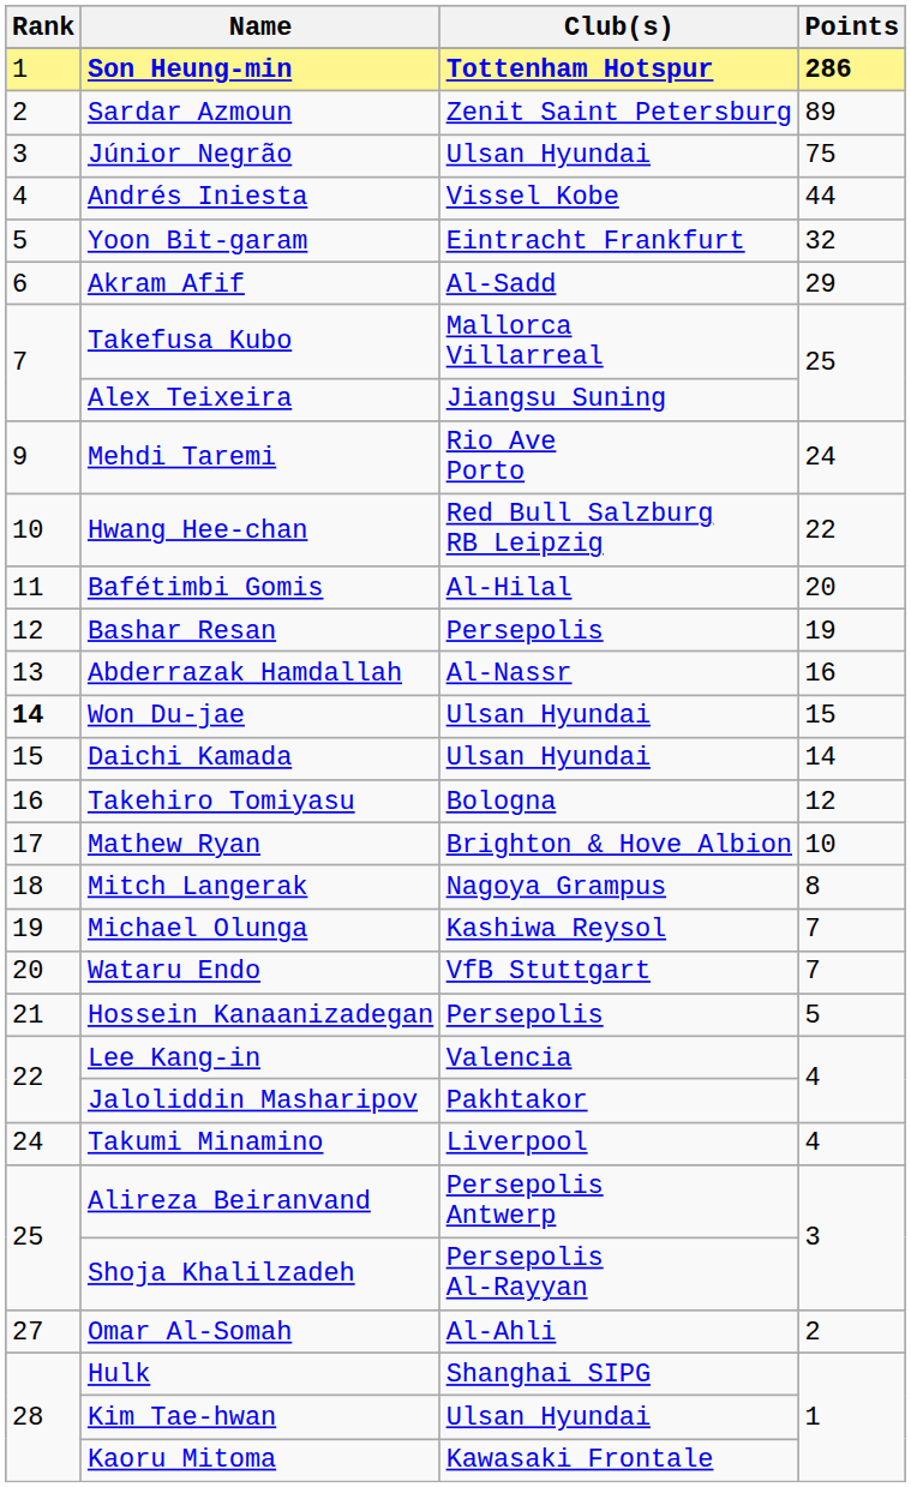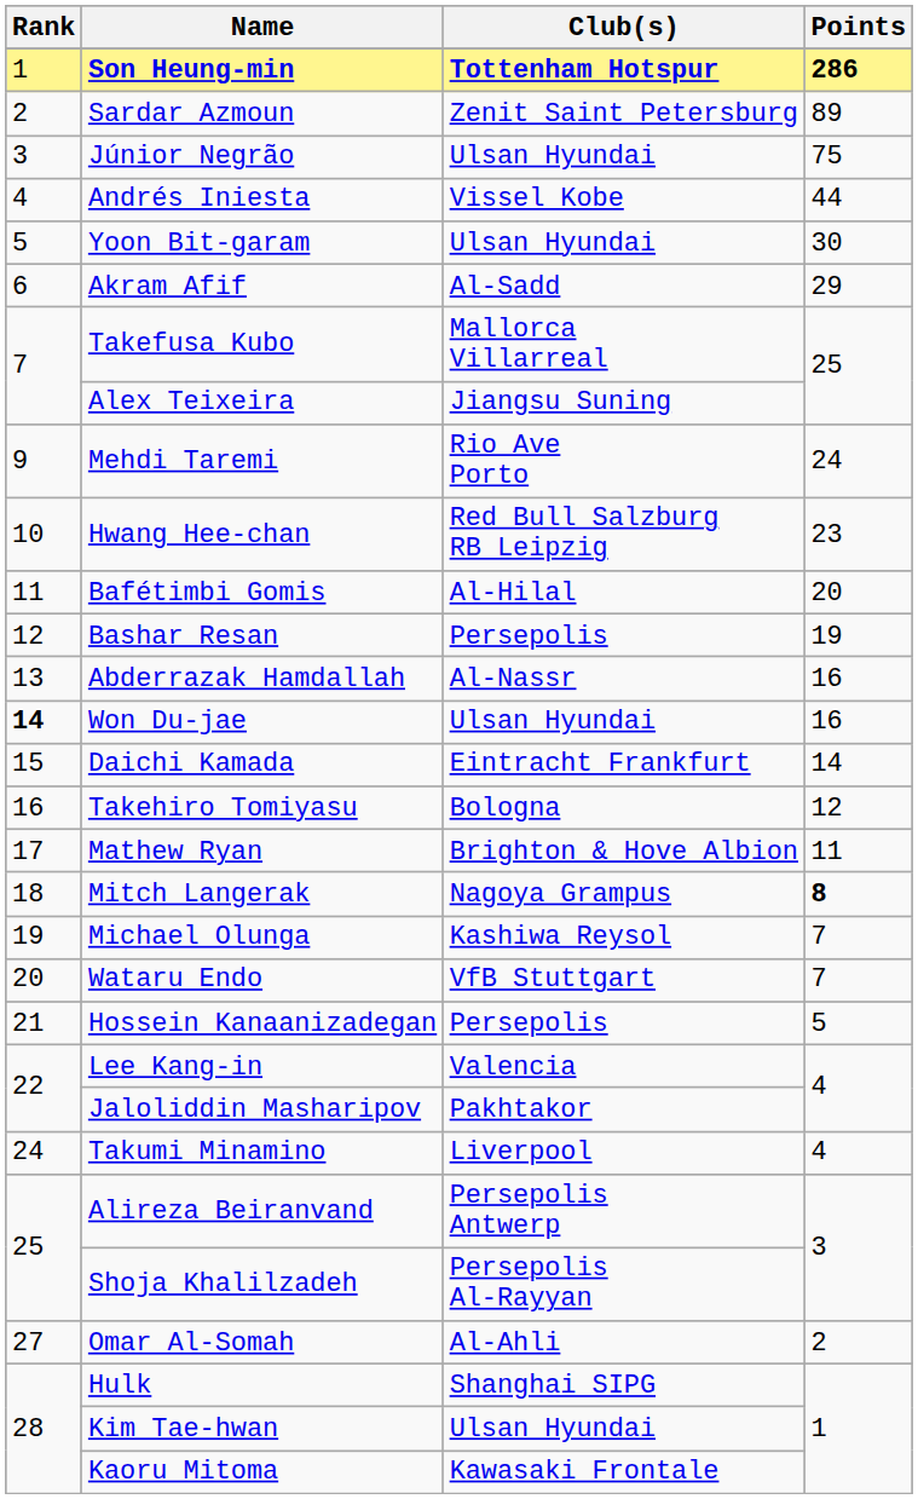 <table class="wikitable">
 <tr>
 <th>Rank</th>
 <th>Name</th>
 <th>Club(s)</th>
 <th>Points</th>
 </tr>
 <tr>
 </tr>
 <tr bgcolor="#FFF68F">
 <td>1</td>
 <td>  <strong><a href='#'>Son Heung-min</a> </strong></td>
 <td>  <strong><a href='#'>Tottenham Hotspur</a> </strong></td>
 <td><strong>286 </strong></td>
 </tr>
 <tr>
 <td>2</td>
 <td> <a href='#'>Sardar Azmoun</a></td>
 <td> <a href='#'>Zenit Saint Petersburg</a></td>
 <td>89</td>
 </tr>
 <tr>
 <td>3</td>
 <td> <a href='#'>Júnior Negrão</a></td>
 <td> <a href='#'>Ulsan Hyundai</a></td>
 <td>75</td>
 </tr>
 <tr>
 <td>4</td>
 <td> <a href='#'>Andrés Iniesta</a></td>
 <td> <a href='#'>Vissel Kobe</a></td>
 <td>44</td>
 </tr>
 <tr>
 <td>5</td>
 <td> <a href='#'>Yoon Bit-garam</a></td>
-<td> <a href='#'>Eintracht Frankfurt</a></td>
-<td>32</td>
+<td> <a href='#'>Ulsan Hyundai</a></td>
+<td>30</td>
 </tr>
 <tr>
 <td>6</td>
 <td> <a href='#'>Akram Afif</a></td>
 <td> <a href='#'>Al-Sadd</a></td>
 <td>29</td>
 </tr>
 <tr>
 <td rowspan="2">7</td>
 <td> <a href='#'>Takefusa Kubo</a></td>
 <td> <a href='#'>Mallorca</a><br> <a href='#'>Villarreal</a></td>
 <td rowspan="2">25</td>
 </tr>
 <tr>
 <td> <a href='#'>Alex Teixeira</a></td>
 <td> <a href='#'>Jiangsu Suning</a></td>
 </tr>
 <tr>
 <td>9</td>
 <td> <a href='#'>Mehdi Taremi</a></td>
 <td> <a href='#'>Rio Ave</a><br> <a href='#'>Porto</a></td>
 <td>24</td>
 </tr>
 <tr>
 <td>10</td>
 <td> <a href='#'>Hwang Hee-chan</a></td>
 <td> <a href='#'>Red Bull Salzburg</a><br> <a href='#'>RB Leipzig</a></td>
-<td>22</td>
+<td>23</td>
 </tr>
 <tr>
 <td>11</td>
 <td> <a href='#'>Bafétimbi Gomis</a></td>
 <td> <a href='#'>Al-Hilal</a></td>
 <td>20</td>
 </tr>
 <tr>
 <td>12</td>
 <td> <a href='#'>Bashar Resan</a></td>
 <td> <a href='#'>Persepolis</a></td>
 <td>19</td>
 </tr>
 <tr>
 <td>13</td>
 <td> <a href='#'>Abderrazak Hamdallah</a></td>
 <td> <a href='#'>Al-Nassr</a></td>
 <td>16</td>
 </tr>
 <tr>
 <td><strong>14</strong></td>
 <td> <a href='#'>Won Du-jae</a></td>
 <td> <a href='#'>Ulsan Hyundai</a></td>
-<td>15</td>
+<td>16</td>
 </tr>
 <tr>
 <td>15</td>
 <td> <a href='#'>Daichi Kamada</a></td>
-<td> <a href='#'>Ulsan Hyundai</a></td>
+<td> <a href='#'>Eintracht Frankfurt</a></td>
 <td>14</td>
 </tr>
 <tr>
 <td>16</td>
 <td> <a href='#'>Takehiro Tomiyasu</a></td>
 <td> <a href='#'>Bologna</a></td>
 <td>12</td>
 </tr>
 <tr>
 <td>17</td>
 <td> <a href='#'>Mathew Ryan</a></td>
 <td> <a href='#'>Brighton & Hove Albion</a></td>
-<td>10</td>
+<td>11</td>
 </tr>
 <tr>
 <td>18</td>
 <td> <a href='#'>Mitch Langerak</a></td>
 <td> <a href='#'>Nagoya Grampus</a></td>
-<td>8</td>
+<td><strong>8</strong></td>
 </tr>
 <tr>
 <td>19</td>
 <td> <a href='#'>Michael Olunga</a></td>
 <td> <a href='#'>Kashiwa Reysol</a></td>
 <td>7</td>
 </tr>
 <tr>
 <td>20</td>
 <td> <a href='#'>Wataru Endo</a></td>
 <td> <a href='#'>VfB Stuttgart</a></td>
 <td>7</td>
 </tr>
 <tr>
 <td>21</td>
 <td> <a href='#'>Hossein Kanaanizadegan</a></td>
 <td> <a href='#'>Persepolis</a></td>
 <td>5</td>
 </tr>
 <tr>
 <td rowspan="2">22</td>
 <td> <a href='#'>Lee Kang-in</a></td>
 <td> <a href='#'>Valencia</a></td>
 <td rowspan="2">4</td>
 </tr>
 <tr>
 <td> <a href='#'>Jaloliddin Masharipov</a></td>
 <td> <a href='#'>Pakhtakor</a></td>
 </tr>
 <tr>
 <td>24</td>
 <td> <a href='#'>Takumi Minamino</a></td>
 <td> <a href='#'>Liverpool</a></td>
 <td>4</td>
 </tr>
 <tr>
 <td rowspan="2">25</td>
 <td> <a href='#'>Alireza Beiranvand</a></td>
 <td> <a href='#'>Persepolis</a><br> <a href='#'>Antwerp</a></td>
 <td rowspan="2">3</td>
 </tr>
 <tr>
 <td> <a href='#'>Shoja Khalilzadeh</a></td>
 <td> <a href='#'>Persepolis</a><br> <a href='#'>Al-Rayyan</a></td>
 </tr>
 <tr>
 <td>27</td>
 <td> <a href='#'>Omar Al-Somah</a></td>
 <td> <a href='#'>Al-Ahli</a></td>
 <td>2</td>
 </tr>
 <tr>
 <td rowspan="3">28</td>
 <td> <a href='#'>Hulk</a></td>
 <td> <a href='#'>Shanghai SIPG</a></td>
 <td rowspan="3">1</td>
 </tr>
 <tr>
 <td> <a href='#'>Kim Tae-hwan</a></td>
 <td> <a href='#'>Ulsan Hyundai</a></td>
 </tr>
 <tr>
 <td> <a href='#'>Kaoru Mitoma</a></td>
 <td> <a href='#'>Kawasaki Frontale</a></td>
 </tr>
 </table>
